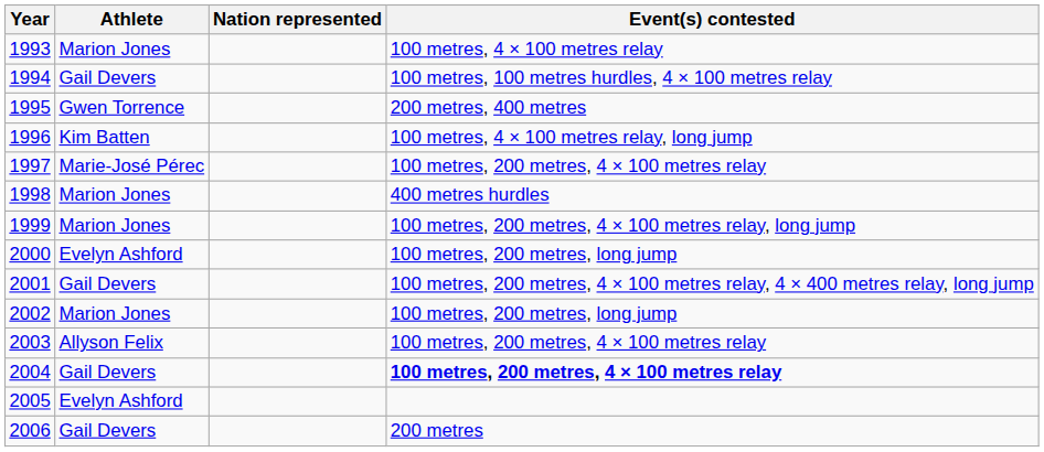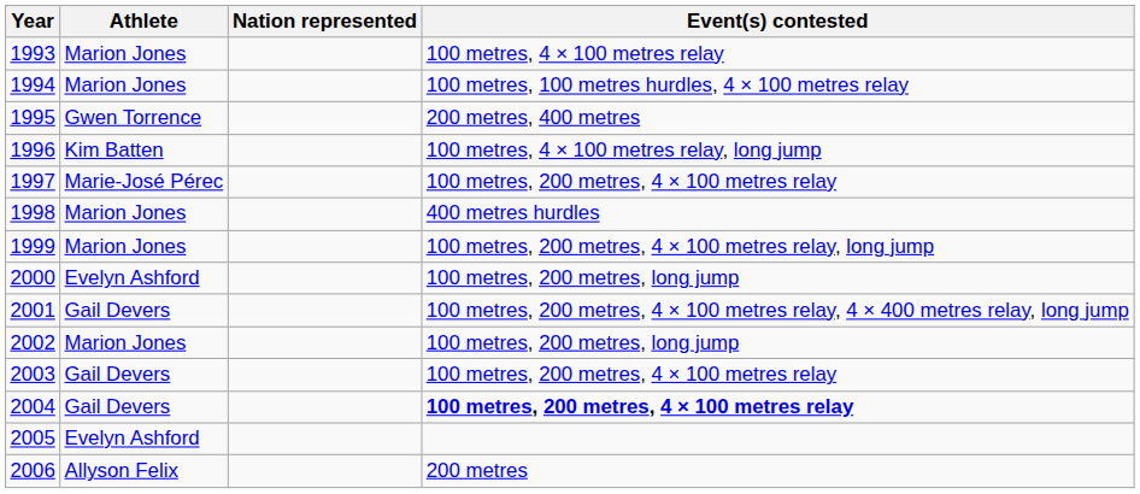 <table class="wikitable">
 <tr style="white-space: nowrap;">
 <th>Year</th>
 <th>Athlete</th>
 <th>Nation represented</th>
 <th>Event(s) contested</th>
 </tr>
 <tr>
 <td><a href='#'>1993</a></td>
 <td><a href='#'>Marion Jones</a></td>
 <td></td>
 <td><a href='#'>100 metres</a>, <a href='#'>4 × 100 metres relay</a></td>
 </tr>
 <tr>
 <td><a href='#'>1994</a></td>
-<td><a href='#'>Gail Devers</a></td>
+<td><a href='#'>Marion Jones</a></td>
 <td></td>
 <td><a href='#'>100 metres</a>, <a href='#'>100 metres hurdles</a>, <a href='#'>4 × 100 metres relay</a></td>
 </tr>
 <tr>
 <td><a href='#'>1995</a></td>
 <td><a href='#'>Gwen Torrence</a></td>
 <td></td>
 <td><a href='#'>200 metres</a>, <a href='#'>400 metres</a></td>
 </tr>
 <tr>
 <td><a href='#'>1996</a></td>
 <td><a href='#'>Kim Batten</a></td>
 <td></td>
 <td><a href='#'>100 metres</a>, <a href='#'>4 × 100 metres relay</a>, <a href='#'>long jump</a></td>
 </tr>
 <tr>
 <td><a href='#'>1997</a></td>
 <td><a href='#'>Marie-José Pérec</a></td>
 <td></td>
 <td><a href='#'>100 metres</a>, <a href='#'>200 metres</a>, <a href='#'>4 × 100 metres relay</a></td>
 </tr>
 <tr>
 <td><a href='#'>1998</a></td>
 <td><a href='#'>Marion Jones</a></td>
 <td></td>
 <td><a href='#'>400 metres hurdles</a></td>
 </tr>
 <tr>
 <td><a href='#'>1999</a></td>
 <td><a href='#'>Marion Jones</a></td>
 <td></td>
 <td><a href='#'>100 metres</a>, <a href='#'>200 metres</a>, <a href='#'>4 × 100 metres relay</a>, <a href='#'>long jump</a></td>
 </tr>
 <tr>
 <td><a href='#'>2000</a></td>
 <td><a href='#'>Evelyn Ashford</a></td>
 <td></td>
 <td><a href='#'>100 metres</a>, <a href='#'>200 metres</a>, <a href='#'>long jump</a></td>
 </tr>
 <tr>
 <td><a href='#'>2001</a></td>
 <td><a href='#'>Gail Devers</a></td>
 <td></td>
 <td><a href='#'>100 metres</a>, <a href='#'>200 metres</a>, <a href='#'>4 × 100 metres relay</a>, <a href='#'>4 × 400 metres relay</a>, <a href='#'>long jump</a></td>
 </tr>
 <tr>
 <td><a href='#'>2002</a></td>
 <td><a href='#'>Marion Jones</a></td>
 <td></td>
 <td><a href='#'>100 metres</a>, <a href='#'>200 metres</a>, <a href='#'>long jump</a></td>
 </tr>
 <tr>
 <td><a href='#'>2003</a></td>
-<td><a href='#'>Allyson Felix</a></td>
+<td><a href='#'>Gail Devers</a></td>
 <td></td>
 <td><a href='#'>100 metres</a>, <a href='#'>200 metres</a>, <a href='#'>4 × 100 metres relay</a></td>
 </tr>
 <tr>
 <td><a href='#'>2004</a></td>
 <td><a href='#'>Gail Devers</a></td>
 <td></td>
 <td><strong><a href='#'>100 metres</a>, <a href='#'>200 metres</a>, <a href='#'>4 × 100 metres relay</a></strong></td>
 </tr>
 <tr>
 <td><a href='#'>2005</a></td>
 <td><a href='#'>Evelyn Ashford</a></td>
 <td></td>
 <td></td>
 </tr>
 <tr>
 <td><a href='#'>2006</a></td>
-<td><a href='#'>Gail Devers</a></td>
+<td><a href='#'>Allyson Felix</a></td>
 <td></td>
 <td><a href='#'>200 metres</a></td>
 </tr>
 </table>
